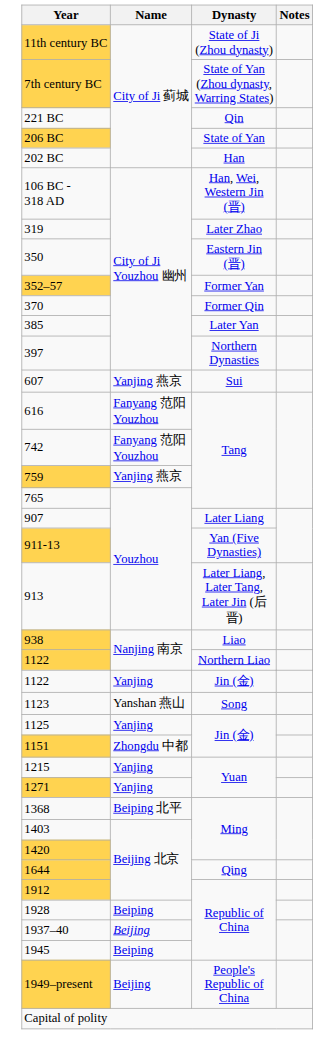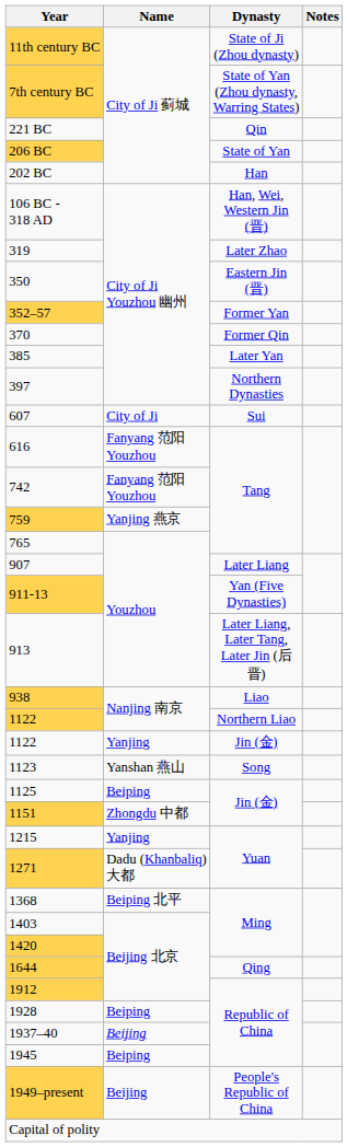 <table class="wikitable" style="float: right; margin-left:1em;">
 <tr>
 <th>Year</th>
 <th>Name</th>
 <th style="width: 100px;">Dynasty</th>
 <th>Notes</th>
 </tr>
 <tr>
 <td style="background:#FFD350;"> 11th century BC</td>
 <td rowspan=5><a href='#'>City of Ji</a> 蓟城</td>
 <td style="text-align: center;"><a href='#'>State of Ji</a><br>(<a href='#'>Zhou dynasty</a>)</td>
 <td></td>
 </tr>
 <tr>
 <td style="background:#FFD350;"> 7th century BC</td>
 <td style="text-align: center;"><a href='#'>State of Yan</a><br>(<a href='#'>Zhou dynasty</a>, <a href='#'>Warring States</a>)</td>
 <td></td>
 </tr>
 <tr>
 <td>221 BC</td>
 <td style="text-align: center;"><a href='#'>Qin</a></td>
 <td></td>
 </tr>
 <tr>
 <td style="background:#FFD350;">206 BC</td>
 <td style="text-align: center;"><a href='#'>State of Yan</a></td>
 <td></td>
 </tr>
 <tr>
 <td>202 BC</td>
 <td style="text-align: center;"><a href='#'>Han</a></td>
 <td></td>
 </tr>
 <tr>
 <td>106 BC - <br> 318 AD</td>
 <td rowspan=7><a href='#'>City of Ji</a><br><a href='#'>Youzhou</a> 幽州</td>
 <td style="text-align: center;"><a href='#'>Han</a>, <a href='#'>Wei</a>, <a href='#'>Western Jin (晋)</a></td>
 <td></td>
 </tr>
 <tr>
 <td>319</td>
 <td style="text-align: center;"><a href='#'>Later Zhao</a></td>
 <td></td>
 </tr>
 <tr>
 <td>350</td>
 <td style="text-align: center;"><a href='#'>Eastern Jin (晋)</a></td>
 <td></td>
 </tr>
 <tr>
 <td style="background:#FFD350;">352–57</td>
 <td style="text-align: center;"><a href='#'>Former Yan</a></td>
 <td></td>
 </tr>
 <tr>
 <td>370</td>
 <td style="text-align: center;"><a href='#'>Former Qin</a></td>
 <td></td>
 </tr>
 <tr>
 <td>385</td>
 <td style="text-align: center;"><a href='#'>Later Yan</a></td>
 <td></td>
 </tr>
 <tr>
 <td>397</td>
 <td style="text-align: center;"><a href='#'>Northern Dynasties</a></td>
 <td></td>
 </tr>
 <tr>
 <td>607</td>
-<td><a href='#'>Yanjing</a> 燕京</td>
+<td><a href='#'>City of Ji</a></td>
 <td style="text-align: center;"><a href='#'>Sui</a></td>
 <td></td>
 </tr>
 <tr>
 <td>616</td>
 <td><a href='#'>Fanyang</a> 范阳 <br><a href='#'>Youzhou</a></td>
 <td rowspan=4 style="text-align: center;"><a href='#'>Tang</a></td>
 <td rowspan=4></td>
 </tr>
 <tr>
 <td>742</td>
 <td><a href='#'>Fanyang</a> 范阳 <br><a href='#'>Youzhou</a></td>
 </tr>
 <tr>
 <td style="background:#FFD350;">759</td>
 <td><a href='#'>Yanjing</a> 燕京</td>
 </tr>
 <tr>
 <td>765</td>
 <td rowspan=4><a href='#'>Youzhou</a></td>
 </tr>
 <tr>
 <td>907</td>
 <td style="text-align: center;"><a href='#'>Later Liang</a></td>
 <td rowspan=2></td>
 </tr>
 <tr>
 <td style="background:#FFD350;">911-13</td>
 <td style="text-align: center;"><a href='#'>Yan (Five Dynasties)</a></td>
 </tr>
 <tr>
 <td>913</td>
 <td style="text-align: center;"><a href='#'>Later Liang</a>, <a href='#'>Later Tang</a>, <a href='#'>Later Jin</a> (后晋)</td>
 <td></td>
 </tr>
 <tr>
 <td style="background:#FFD350;">938</td>
 <td rowspan=2><a href='#'>Nanjing</a> 南京</td>
 <td style="text-align: center;"><a href='#'>Liao</a></td>
 <td></td>
 </tr>
 <tr>
 <td rowspan=2; style="background:#FFD350;">1122</td>
 <td style="text-align: center;"><a href='#'>Northern Liao</a></td>
 <td></td>
 </tr>
 <tr>
 <td rowspan=2><a href='#'>Yanjing</a></td>
 <td rowspan=2; style="text-align: center;"><a href='#'>Jin (金)</a></td>
 <td rowspan=2></td>
 </tr>
 <tr>
 <td>1122</td>
 </tr>
 <tr>
 <td>1123</td>
 <td>Yanshan 燕山</td>
 <td style="text-align: center;"><a href='#'>Song</a></td>
 <td></td>
 </tr>
 <tr>
 <td>1125</td>
-<td><a href='#'>Yanjing</a></td>
+<td><a href='#'>Beiping</a></td>
 <td rowspan=2 style="text-align: center;"><a href='#'>Jin (金)</a></td>
 <td></td>
 </tr>
 <tr>
 <td style="background:#FFD350;">1151</td>
 <td><a href='#'>Zhongdu</a> 中都</td>
 <td></td>
 </tr>
 <tr>
 <td>1215</td>
 <td><a href='#'>Yanjing</a></td>
 <td rowspan=2 style="text-align: center;"><a href='#'>Yuan</a></td>
 <td></td>
 </tr>
 <tr>
 <td style="background:#FFD350;">1271</td>
-<td><a href='#'>Yanjing</a></td>
+<td>Dadu (<a href='#'>Khanbaliq</a>)<br> 大都</td>
 <td></td>
 </tr>
 <tr>
 <td>1368</td>
 <td><a href='#'>Beiping</a> 北平</td>
 <td rowspan=3 style="text-align: center;"><a href='#'>Ming</a></td>
 <td rowspan=3></td>
 </tr>
 <tr>
 <td>1403</td>
 <td rowspan=4><a href='#'>Beijing</a> 北京</td>
 </tr>
 <tr>
 <td style="background:#FFD350;">1420</td>
 </tr>
 <tr>
 <td style="background:#FFD350;">1644</td>
 <td style="text-align: center;"><a href='#'>Qing</a></td>
 <td></td>
 </tr>
 <tr>
 <td style="background:#FFD350;">1912</td>
 <td rowspan=4 style="text-align: center;"><a href='#'>Republic of China</a></td>
 <td></td>
 </tr>
 <tr>
 <td>1928</td>
 <td><a href='#'>Beiping</a></td>
 <td></td>
 </tr>
 <tr>
 <td>1937–40</td>
 <td><em><a href='#'>Beijing</a></em></td>
 <td rowspan=2></td>
 </tr>
 <tr>
 <td>1945</td>
 <td><a href='#'>Beiping</a></td>
 </tr>
 <tr>
 <td style="background:#FFD350;">1949–present</td>
 <td><a href='#'>Beijing</a></td>
 <td style="text-align: center;"><a href='#'>People's Republic of China</a></td>
 <td></td>
 </tr>
 <tr>
 <td colspan=4> Capital of polity</td>
 </tr>
 </table>
